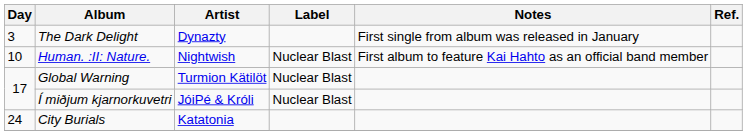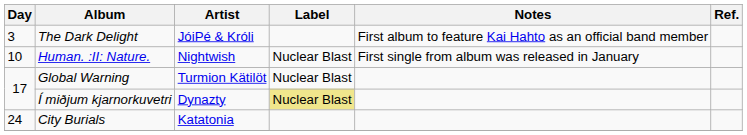 <table class="wikitable">
 <tr>
 <th>Day</th>
 <th>Album</th>
 <th>Artist</th>
 <th>Label</th>
 <th>Notes</th>
 <th>Ref.</th>
 </tr>
 <tr>
 <td>3</td>
 <td><em>The Dark Delight</em></td>
-<td><a href='#'>Dynazty</a></td>
+<td><a href='#'>JóiPé & Króli</a></td>
 <td></td>
-<td>First single from album was released in January</td>
+<td>First album to feature <a href='#'>Kai Hahto</a> as an official band member</td>
 <td></td>
 </tr>
 <tr>
 <td>10</td>
 <td><em><a href='#'>Human. :II: Nature.</a></em></td>
 <td><a href='#'>Nightwish</a></td>
 <td>Nuclear Blast</td>
-<td>First album to feature <a href='#'>Kai Hahto</a> as an official band member</td>
+<td>First single from album was released in January</td>
 <td></td>
 </tr>
 <tr>
 <td style="text-align:center;" rowspan="2">17</td>
 <td><em>Global Warning</em></td>
 <td><a href='#'>Turmion Kätilöt</a></td>
 <td>Nuclear Blast</td>
 <td></td>
 <td></td>
 </tr>
 <tr>
 <td><em>Í miðjum kjarnorkuvetri</em></td>
-<td><a href='#'>JóiPé & Króli</a></td>
-<td>Nuclear Blast</td>
+<td><a href='#'>Dynazty</a></td>
+<td style="background: khaki;">Nuclear Blast</td>
 <td></td>
 <td></td>
 </tr>
 <tr>
 <td>24</td>
 <td><em>City Burials</em></td>
 <td><a href='#'>Katatonia</a></td>
 <td></td>
 <td></td>
 <td></td>
 </tr>
 <tr>
 </tr>
 </table>
